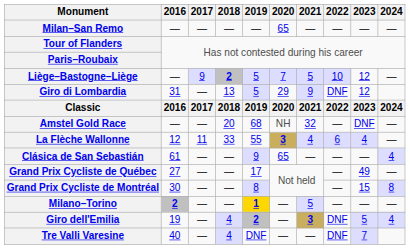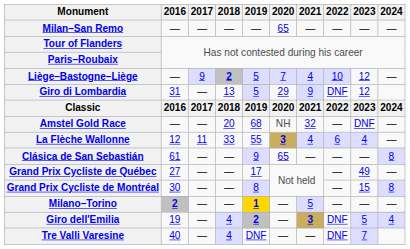 <table class="wikitable plainrowheaders">
 <tr>
 <th>Monument</th>
 <th scope="col">2016</th>
 <th scope="col">2017</th>
 <th scope="col">2018</th>
 <th scope="col">2019</th>
 <th scope="col">2020</th>
 <th scope="col">2021</th>
 <th scope="col">2022</th>
 <th scope="col">2023</th>
 <th scope="col">2024</th>
 </tr>
 <tr style="text-align:center;">
 <th scope="row"><a href='#'>Milan–San Remo</a></th>
 <td>—</td>
 <td>—</td>
 <td>—</td>
 <td>—</td>
 <td><a href='#'>65</a></td>
 <td>—</td>
 <td>—</td>
 <td>—</td>
 <td>—</td>
 </tr>
 <tr style="text-align:center;">
 <th scope="row"><a href='#'>Tour of Flanders</a></th>
 <td style="color:#4d4d4d;" colspan=9 rowspan=2>Has not contested during his career</td>
 </tr>
 <tr style="text-align:center;">
 <th scope="row"><a href='#'>Paris–Roubaix</a></th>
 </tr>
 <tr style="text-align:center;">
 <th scope="row"><a href='#'>Liège–Bastogne–Liège</a></th>
 <td>—</td>
 <td style="background:#ddf;"><a href='#'>9</a></td>
 <td style="background:silver;"><a href='#'><strong>2</strong></a></td>
 <td style="background:#ddf;"><a href='#'>5</a></td>
 <td style="background:#ddf;"><a href='#'>7</a></td>
-<td style="background:#ddf;"><a href='#'>5</a></td>
+<td style="background:#ddf;"><a href='#'>4</a></td>
 <td style="background:#ddf;"><a href='#'>10</a></td>
 <td><a href='#'>12</a></td>
 <td>—</td>
 </tr>
 <tr style="text-align:center;">
 <th scope="row"><a href='#'>Giro di Lombardia</a></th>
 <td><a href='#'>31</a></td>
 <td>—</td>
 <td><a href='#'>13</a></td>
 <td style="background:#ddf;"><a href='#'>5</a></td>
 <td><a href='#'>29</a></td>
 <td style="background:#ddf;"><a href='#'>9</a></td>
 <td><a href='#'>DNF</a></td>
 <td><a href='#'>12</a></td>
 <td></td>
 </tr>
 <tr>
 <th>Classic</th>
 <th scope="col">2016</th>
 <th scope="col">2017</th>
 <th scope="col">2018</th>
 <th scope="col">2019</th>
 <th scope="col">2020</th>
 <th scope="col">2021</th>
 <th scope="col">2022</th>
 <th scope="col">2023</th>
 <th scope="col">2024</th>
 </tr>
 <tr style="text-align:center;">
 <th scope="row"><a href='#'>Amstel Gold Race</a></th>
 <td>—</td>
 <td>—</td>
 <td><a href='#'>20</a></td>
 <td><a href='#'>68</a></td>
 <td style="color:#4d4d4d;">NH</td>
 <td><a href='#'>32</a></td>
 <td>—</td>
 <td><a href='#'>DNF</a></td>
 <td>—</td>
 </tr>
 <tr style="text-align:center;">
 <th scope="row"><a href='#'>La Flèche Wallonne</a></th>
 <td><a href='#'>12</a></td>
 <td><a href='#'>11</a></td>
 <td><a href='#'>33</a></td>
 <td><a href='#'>55</a></td>
 <td style="background:#C9AE5D;"><a href='#'><strong>3</strong></a></td>
 <td style="background:#ddf;"><a href='#'>4</a></td>
 <td style="background:#ddf;"><a href='#'>6</a></td>
 <td style="background:#ddf;"><a href='#'>4</a></td>
 <td>—</td>
 </tr>
 <tr style="text-align:center;">
 <th scope="row"><a href='#'>Clásica de San Sebastián</a></th>
 <td><a href='#'>61</a></td>
 <td>—</td>
 <td>—</td>
 <td style="background:#ddf;"><a href='#'>9</a></td>
 <td><a href='#'>65</a></td>
 <td>—</td>
 <td>—</td>
 <td>—</td>
-<td style="background:#ddf;"><a href='#'>4</a></td>
+<td style="background:#ddf;"><a href='#'>8</a></td>
 </tr>
 <tr style="text-align:center;">
 <th scope="row"><a href='#'>Grand Prix Cycliste de Québec</a></th>
 <td><a href='#'>27</a></td>
 <td>—</td>
 <td>—</td>
 <td><a href='#'>17</a></td>
 <td style="color:#4d4d4d;" rowspan=2 colspan=2>Not held</td>
 <td>—</td>
 <td><a href='#'>49</a></td>
 <td>—</td>
 </tr>
 <tr style="text-align:center;">
 <th scope="row"><a href='#'>Grand Prix Cycliste de Montréal</a></th>
 <td><a href='#'>30</a></td>
 <td>—</td>
 <td>—</td>
 <td style="background:#ddf;"><a href='#'>8</a></td>
 <td>—</td>
 <td><a href='#'>15</a></td>
 <td style="background:#ddf;"><a href='#'>8</a></td>
 </tr>
 <tr style="text-align:center;">
 <th scope="row"><a href='#'>Milano–Torino</a></th>
 <td style="background:silver;"><a href='#'><strong>2</strong></a></td>
 <td>—</td>
 <td>—</td>
 <td style="background:gold;"><a href='#'><strong>1</strong></a></td>
 <td>—</td>
 <td style="background:#ddf;"><a href='#'>5</a></td>
 <td>—</td>
 <td>—</td>
 <td>—</td>
 </tr>
 <tr style="text-align:center;">
 <th scope="row"><a href='#'>Giro dell'Emilia</a></th>
 <td><a href='#'>19</a></td>
 <td>—</td>
 <td style="background:#ddf;"><a href='#'>4</a></td>
 <td style="background:silver;"><a href='#'><strong>2</strong></a></td>
 <td>—</td>
 <td style="background:#C9AE5D;"><a href='#'><strong>3</strong></a></td>
 <td><a href='#'>DNF</a></td>
 <td style="background:#ddf;"><a href='#'>5</a></td>
 <td style="background:#ddf;"><a href='#'>4</a></td>
 </tr>
 <tr style="text-align:center;">
 <th scope="row"><a href='#'>Tre Valli Varesine</a></th>
 <td><a href='#'>40</a></td>
 <td>—</td>
 <td style="background:#ddf;"><a href='#'>4</a></td>
 <td><a href='#'>DNF</a></td>
 <td>—</td>
 <td>—</td>
 <td><a href='#'>DNF</a></td>
 <td style="background:#ddf;"><a href='#'>7</a></td>
 <td></td>
 </tr>
 </table>
